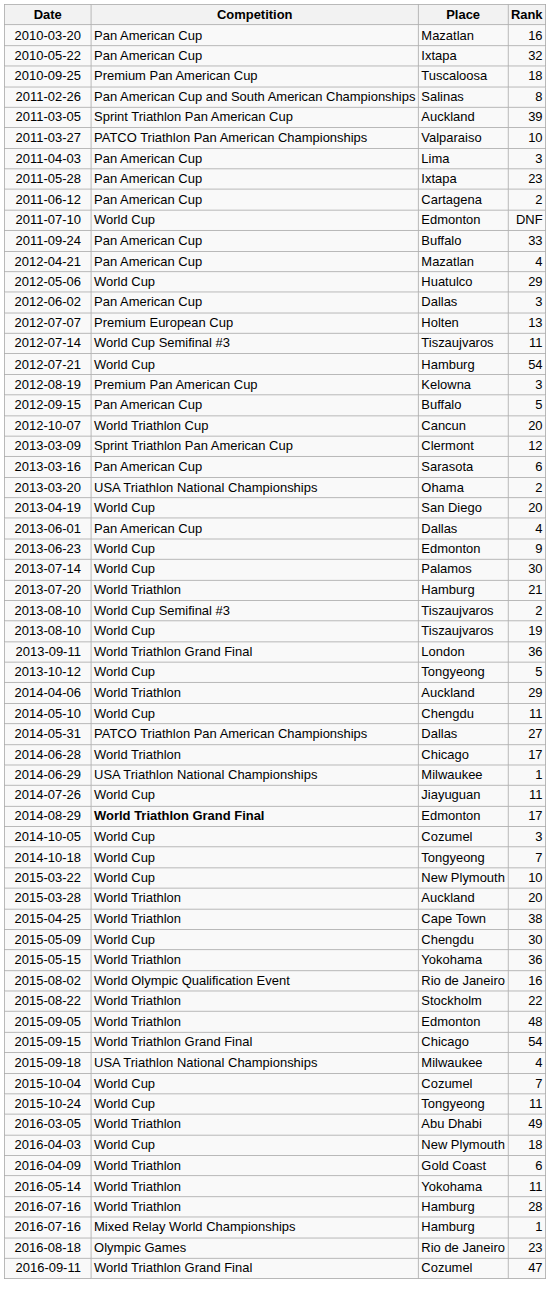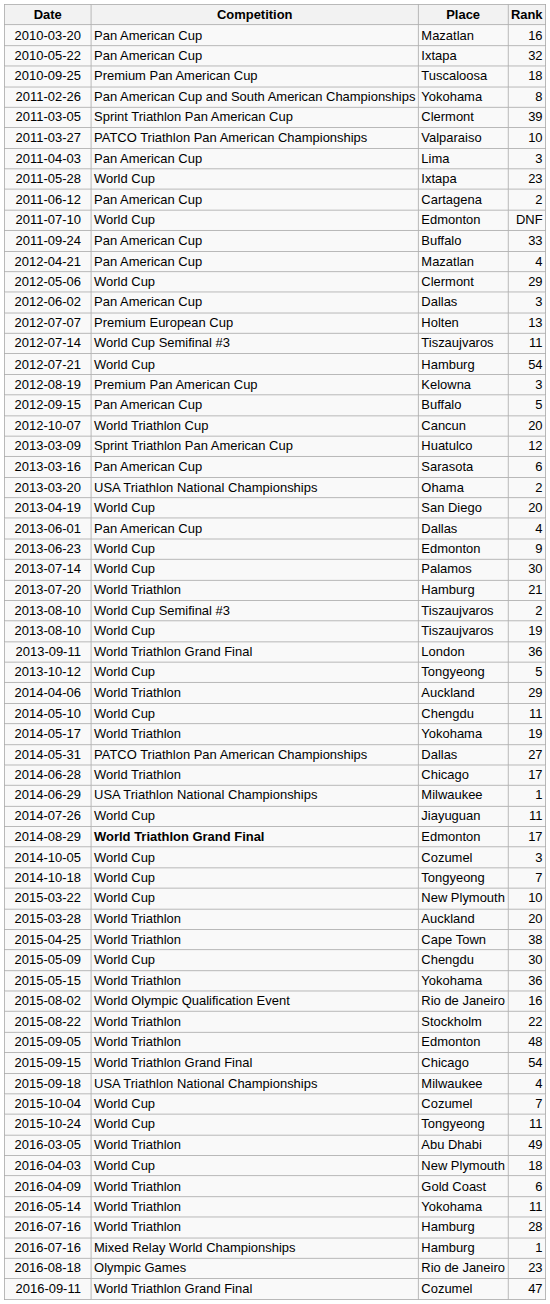 <table class="wikitable sortable">
 <tr>
 <th>Date</th>
 <th>Competition</th>
 <th>Place</th>
 <th>Rank</th>
 </tr>
 <tr>
 <td style="text-align:right">  2010-03-20  </td>
 <td>Pan American Cup</td>
 <td>Mazatlan</td>
 <td style="text-align:right">16</td>
 </tr>
 <tr>
 <td style="text-align:right">  2010-05-22  </td>
 <td>Pan American Cup</td>
 <td>Ixtapa</td>
 <td style="text-align:right">32</td>
 </tr>
 <tr>
 <td style="text-align:right">  2010-09-25  </td>
 <td>Premium Pan American Cup</td>
 <td>Tuscaloosa</td>
 <td style="text-align:right">18</td>
 </tr>
 <tr>
 <td style="text-align:right">  2011-02-26  </td>
 <td>Pan American Cup and South American Championships</td>
-<td>Salinas</td>
+<td>Yokohama</td>
 <td style="text-align:right">8</td>
 </tr>
 <tr>
 <td style="text-align:right">  2011-03-05  </td>
 <td>Sprint Triathlon Pan American Cup</td>
-<td>Auckland</td>
+<td>Clermont</td>
 <td style="text-align:right">39</td>
 </tr>
 <tr>
 <td style="text-align:right">  2011-03-27  </td>
 <td>PATCO Triathlon Pan American Championships</td>
 <td>Valparaiso</td>
 <td style="text-align:right">10</td>
 </tr>
 <tr>
 <td style="text-align:right">  2011-04-03  </td>
 <td>Pan American Cup</td>
 <td>Lima</td>
 <td style="text-align:right">3</td>
 </tr>
 <tr>
 <td style="text-align:right">  2011-05-28  </td>
-<td>Pan American Cup</td>
+<td>World Cup</td>
 <td>Ixtapa</td>
 <td style="text-align:right">23</td>
 </tr>
 <tr>
 <td style="text-align:right">  2011-06-12  </td>
 <td>Pan American Cup</td>
 <td>Cartagena</td>
 <td style="text-align:right">2</td>
 </tr>
 <tr>
 <td style="text-align:right">  2011-07-10  </td>
 <td>World Cup</td>
 <td>Edmonton</td>
 <td style="text-align:right">DNF</td>
 </tr>
 <tr>
 <td style="text-align:right">  2011-09-24  </td>
 <td>Pan American Cup</td>
 <td>Buffalo</td>
 <td style="text-align:right">33</td>
 </tr>
 <tr>
 <td style="text-align:right">  2012-04-21  </td>
 <td>Pan American Cup</td>
 <td>Mazatlan</td>
 <td style="text-align:right">4</td>
 </tr>
 <tr>
 <td style="text-align:right">  2012-05-06  </td>
 <td>World Cup</td>
-<td>Huatulco</td>
+<td>Clermont</td>
 <td style="text-align:right">29</td>
 </tr>
 <tr>
 <td style="text-align:right">  2012-06-02  </td>
 <td>Pan American Cup</td>
 <td>Dallas</td>
 <td style="text-align:right">3</td>
 </tr>
 <tr>
 <td style="text-align:right">  2012-07-07  </td>
 <td>Premium European Cup</td>
 <td>Holten</td>
 <td style="text-align:right">13</td>
 </tr>
 <tr>
 <td style="text-align:right">  2012-07-14  </td>
 <td>World Cup Semifinal #3</td>
 <td>Tiszaujvaros</td>
 <td style="text-align:right">11</td>
 </tr>
 <tr>
 <td style="text-align:right">  2012-07-21  </td>
 <td>World Cup</td>
 <td>Hamburg</td>
 <td style="text-align:right">54</td>
 </tr>
 <tr>
 <td style="text-align:right">  2012-08-19  </td>
 <td>Premium Pan American Cup</td>
 <td>Kelowna</td>
 <td style="text-align:right">3</td>
 </tr>
 <tr>
 <td style="text-align:right">  2012-09-15  </td>
 <td>Pan American Cup</td>
 <td>Buffalo</td>
 <td style="text-align:right">5</td>
 </tr>
 <tr>
 <td style="text-align:right">  2012-10-07  </td>
 <td>World Triathlon Cup</td>
 <td>Cancun</td>
 <td style="text-align:right">20</td>
 </tr>
 <tr>
 <td style="text-align:right">  2013-03-09  </td>
 <td>Sprint Triathlon Pan American Cup</td>
-<td>Clermont</td>
+<td>Huatulco</td>
 <td style="text-align:right">12</td>
 </tr>
 <tr>
 <td style="text-align:right">  2013-03-16  </td>
 <td>Pan American Cup</td>
 <td>Sarasota</td>
 <td style="text-align:right">6</td>
 </tr>
 <tr>
 <td style="text-align:right">  2013-03-20  </td>
 <td>USA Triathlon National Championships</td>
 <td>Ohama</td>
 <td style="text-align:right">2</td>
 </tr>
 <tr>
 <td style="text-align:right">  2013-04-19  </td>
 <td>World Cup</td>
 <td>San Diego</td>
 <td style="text-align:right">20</td>
 </tr>
 <tr>
 <td style="text-align:right">  2013-06-01  </td>
 <td>Pan American Cup</td>
 <td>Dallas</td>
 <td style="text-align:right">4</td>
 </tr>
 <tr>
 <td style="text-align:right">  2013-06-23  </td>
 <td>World Cup</td>
 <td>Edmonton</td>
 <td style="text-align:right">9</td>
 </tr>
 <tr>
 <td style="text-align:right">  2013-07-14  </td>
 <td>World Cup</td>
 <td>Palamos</td>
 <td style="text-align:right">30</td>
 </tr>
 <tr>
 <td style="text-align:right">  2013-07-20  </td>
 <td>World Triathlon</td>
 <td>Hamburg</td>
 <td style="text-align:right">21</td>
 </tr>
 <tr>
 <td style="text-align:right">  2013-08-10  </td>
 <td>World Cup Semifinal #3</td>
 <td>Tiszaujvaros</td>
 <td style="text-align:right">2</td>
 </tr>
 <tr>
 <td style="text-align:right">  2013-08-10  </td>
 <td>World Cup</td>
 <td>Tiszaujvaros</td>
 <td style="text-align:right">19</td>
 </tr>
 <tr>
 <td style="text-align:right">  2013-09-11  </td>
 <td>World Triathlon Grand Final</td>
 <td>London</td>
 <td style="text-align:right">36</td>
 </tr>
 <tr>
 <td style="text-align:right">  2013-10-12  </td>
 <td>World Cup</td>
 <td>Tongyeong</td>
 <td style="text-align:right">5</td>
 </tr>
 <tr>
 <td style="text-align:right">  2014-04-06  </td>
 <td>World Triathlon</td>
 <td>Auckland</td>
 <td style="text-align:right">29</td>
 </tr>
 <tr>
 <td style="text-align:right">  2014-05-10  </td>
 <td>World Cup</td>
 <td>Chengdu</td>
 <td style="text-align:right">11</td>
+</tr>
+<tr>
+<td style="text-align:right">  2014-05-17  </td>
+<td>World Triathlon</td>
+<td>Yokohama</td>
+<td style="text-align:right">19</td>
 </tr>
 <tr>
 <td style="text-align:right">  2014-05-31  </td>
 <td>PATCO Triathlon Pan American Championships</td>
 <td>Dallas</td>
 <td style="text-align:right">27</td>
 </tr>
 <tr>
 <td style="text-align:right">  2014-06-28  </td>
 <td>World Triathlon</td>
 <td>Chicago</td>
 <td style="text-align:right">17</td>
 </tr>
 <tr>
 <td style="text-align:right">  2014-06-29  </td>
 <td>USA Triathlon National Championships</td>
 <td>Milwaukee</td>
 <td style="text-align:right">1</td>
 </tr>
 <tr>
 <td style="text-align:right">  2014-07-26  </td>
 <td>World Cup</td>
 <td>Jiayuguan</td>
 <td style="text-align:right">11</td>
 </tr>
 <tr>
 <td style="text-align:right">  2014-08-29  </td>
 <td><strong>World Triathlon Grand Final</strong></td>
 <td>Edmonton</td>
 <td style="text-align:right">17</td>
 </tr>
 <tr>
 <td style="text-align:right">  2014-10-05  </td>
 <td>World Cup</td>
 <td>Cozumel</td>
 <td style="text-align:right">3</td>
 </tr>
 <tr>
 <td style="text-align:right">  2014-10-18  </td>
 <td>World Cup</td>
 <td>Tongyeong</td>
 <td style="text-align:right">7</td>
 </tr>
 <tr>
 <td style="text-align:right">  2015-03-22  </td>
 <td>World Cup</td>
 <td>New Plymouth</td>
 <td style="text-align:right">10</td>
 </tr>
 <tr>
 <td style="text-align:right">  2015-03-28  </td>
 <td>World Triathlon</td>
 <td>Auckland</td>
 <td style="text-align:right">20</td>
 </tr>
 <tr>
 <td style="text-align:right">  2015-04-25  </td>
 <td>World Triathlon</td>
 <td>Cape Town</td>
 <td style="text-align:right">38</td>
 </tr>
 <tr>
 <td style="text-align:right">  2015-05-09  </td>
 <td>World Cup</td>
 <td>Chengdu</td>
 <td style="text-align:right">30</td>
 </tr>
 <tr>
 <td style="text-align:right">  2015-05-15  </td>
 <td>World Triathlon</td>
 <td>Yokohama</td>
 <td style="text-align:right">36</td>
 </tr>
 <tr>
 <td style="text-align:right">  2015-08-02  </td>
 <td>World Olympic Qualification Event</td>
 <td>Rio de Janeiro</td>
 <td style="text-align:right">16</td>
 </tr>
 <tr>
 <td style="text-align:right">  2015-08-22  </td>
 <td>World Triathlon</td>
 <td>Stockholm</td>
 <td style="text-align:right">22</td>
 </tr>
 <tr>
 <td style="text-align:right">  2015-09-05  </td>
 <td>World Triathlon</td>
 <td>Edmonton</td>
 <td style="text-align:right">48</td>
 </tr>
 <tr>
 <td style="text-align:right">  2015-09-15  </td>
 <td>World Triathlon Grand Final</td>
 <td>Chicago</td>
 <td style="text-align:right">54</td>
 </tr>
 <tr>
 <td style="text-align:right">  2015-09-18  </td>
 <td>USA Triathlon National Championships</td>
 <td>Milwaukee</td>
 <td style="text-align:right">4</td>
 </tr>
 <tr>
 <td style="text-align:right">  2015-10-04  </td>
 <td>World Cup</td>
 <td>Cozumel</td>
 <td style="text-align:right">7</td>
 </tr>
 <tr>
 <td style="text-align:right">  2015-10-24  </td>
 <td>World Cup</td>
 <td>Tongyeong</td>
 <td style="text-align:right">11</td>
 </tr>
 <tr>
 <td style="text-align:right">  2016-03-05  </td>
 <td>World Triathlon</td>
 <td>Abu Dhabi</td>
 <td style="text-align:right">49</td>
 </tr>
 <tr>
 <td style="text-align:right">  2016-04-03  </td>
 <td>World Cup</td>
 <td>New Plymouth</td>
 <td style="text-align:right">18</td>
 </tr>
 <tr>
 <td style="text-align:right">  2016-04-09  </td>
 <td>World Triathlon</td>
 <td>Gold Coast</td>
 <td style="text-align:right">6</td>
 </tr>
 <tr>
 <td style="text-align:right">  2016-05-14  </td>
 <td>World Triathlon</td>
 <td>Yokohama</td>
 <td style="text-align:right">11</td>
 </tr>
 <tr>
 <td style="text-align:right">  2016-07-16  </td>
 <td>World Triathlon</td>
 <td>Hamburg</td>
 <td style="text-align:right">28</td>
 </tr>
 <tr>
 <td style="text-align:right">  2016-07-16  </td>
 <td>Mixed Relay World Championships</td>
 <td>Hamburg</td>
 <td style="text-align:right">1</td>
 </tr>
 <tr>
 <td style="text-align:right">  2016-08-18  </td>
 <td>Olympic Games</td>
 <td>Rio de Janeiro</td>
 <td style="text-align:right">23</td>
 </tr>
 <tr>
 <td style="text-align:right">  2016-09-11  </td>
 <td>World Triathlon Grand Final</td>
 <td>Cozumel</td>
 <td style="text-align:right">47</td>
 </tr>
 </table>
